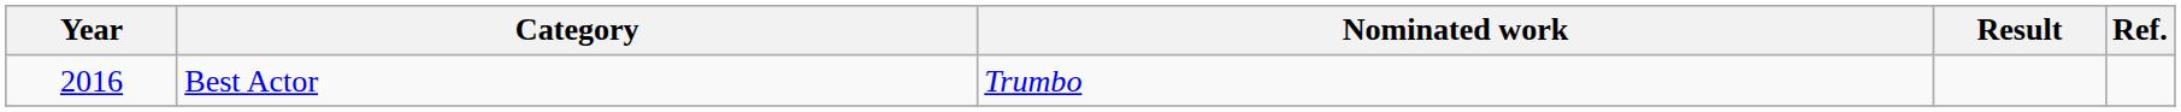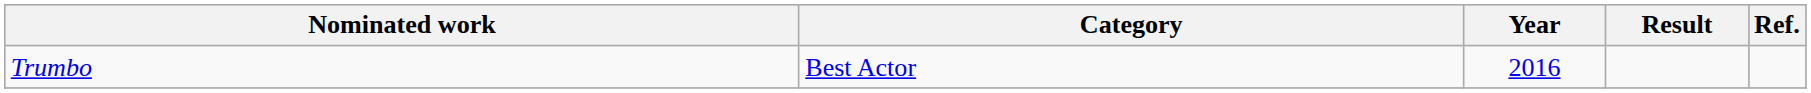 <table class=wikitable>
 <tr>
+<th scope="col" style="width:30em;">Nominated work</th>
+<th scope="col" style="width:25em;">Category</th>
 <th scope="col" style="width:5em;">Year</th>
-<th scope="col" style="width:25em;">Category</th>
-<th scope="col" style="width:30em;">Nominated work</th>
 <th scope="col" style="width:5em;">Result</th>
 <th>Ref.</th>
 </tr>
 <tr>
+<td><em><a href='#'>Trumbo</a></em></td>
+<td><a href='#'>Best Actor</a></td>
 <td style="text-align:center;"><a href='#'>2016</a></td>
-<td><a href='#'>Best Actor</a></td>
-<td><em><a href='#'>Trumbo</a></em></td>
 <td></td>
 <td style="text-align:center;"></td>
 </tr>
 </table>
